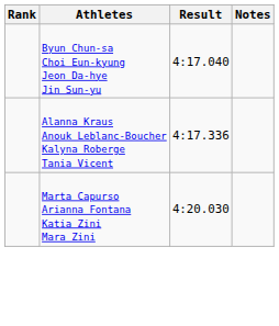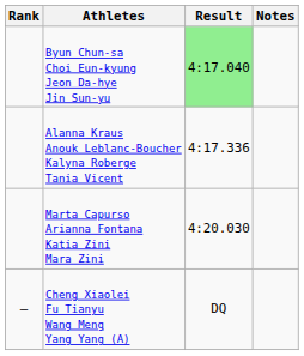 <table class="wikitable" style="text-align:center">
 <tr>
 <th>Rank</th>
 <th>Athletes</th>
 <th>Result</th>
 <th>Notes</th>
 </tr>
 <tr>
 <td></td>
 <td align=left> <br> <small> <a href='#'>Byun Chun-sa</a> <br> <a href='#'>Choi Eun-kyung</a> <br> <a href='#'>Jeon Da-hye</a> <br> <a href='#'>Jin Sun-yu</a> </small></td>
-<td>4:17.040</td>
+<td style="background: lightgreen;">4:17.040</td>
 <td></td>
 </tr>
 <tr>
 <td></td>
 <td align=left> <br> <small> <a href='#'>Alanna Kraus</a> <br> <a href='#'>Anouk Leblanc-Boucher</a> <br> <a href='#'>Kalyna Roberge</a> <br> <a href='#'>Tania Vicent</a> </small></td>
 <td>4:17.336</td>
 <td></td>
 </tr>
 <tr>
 <td></td>
 <td align=left> <br> <small> <a href='#'>Marta Capurso</a> <br> <a href='#'>Arianna Fontana</a> <br> <a href='#'>Katia Zini</a> <br> <a href='#'>Mara Zini</a> </small></td>
 <td>4:20.030</td>
 <td></td>
 </tr>
+<tr>
+<td>–</td>
+<td align=left> <br> <small> <a href='#'>Cheng Xiaolei</a> <br> <a href='#'>Fu Tianyu</a> <br> <a href='#'>Wang Meng</a> <br> <a href='#'>Yang Yang (A)</a> </small></td>
+<td>DQ</td>
+<td></td>
+</tr>
 </table>
